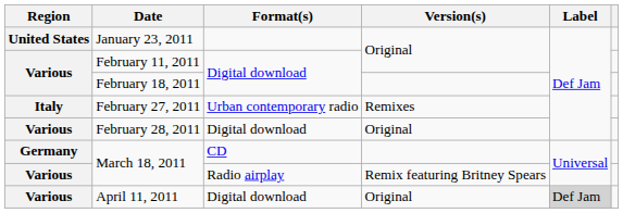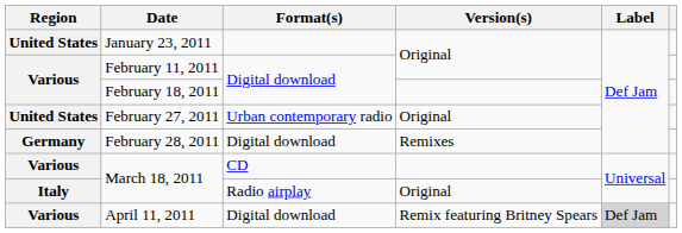 <table class="wikitable plainrowheaders">
 <tr>
 <th scope="col">Region</th>
 <th scope="col">Date</th>
 <th scope="col">Format(s)</th>
 <th scope="col">Version(s)</th>
 <th scope="col">Label</th>
 <th scope="col"></th>
 </tr>
 <tr>
 <th scope="row">United States</th>
 <td>January 23, 2011</td>
 <td></td>
 <td rowspan="2">Original</td>
 <td rowspan="5"><a href='#'>Def Jam</a></td>
 <td align="center"></td>
 </tr>
 <tr>
 <th scope="row" rowspan="2">Various</th>
 <td>February 11, 2011</td>
 <td rowspan="2"><a href='#'>Digital download</a></td>
 <td align="center"></td>
 </tr>
 <tr>
 <td>February 18, 2011</td>
 <td></td>
 <td align="center"></td>
 </tr>
 <tr>
-<th scope="row">Italy</th>
+<th scope="row">United States</th>
 <td>February 27, 2011</td>
 <td><a href='#'>Urban contemporary</a> radio</td>
+<td>Original</td>
+<td align="center"></td>
+</tr>
+<tr>
+<th scope="row">Germany</th>
+<td>February 28, 2011</td>
+<td>Digital download</td>
 <td>Remixes</td>
 <td align="center"></td>
 </tr>
 <tr>
 <th scope="row">Various</th>
-<td>February 28, 2011</td>
-<td>Digital download</td>
-<td>Original</td>
-<td align="center"></td>
-</tr>
-<tr>
-<th scope="row">Germany</th>
 <td rowspan="2">March 18, 2011</td>
 <td><a href='#'>CD</a></td>
 <td></td>
 <td rowspan="2"><a href='#'>Universal</a></td>
 <td align="center"></td>
 </tr>
 <tr>
-<th scope="row">Various</th>
+<th scope="row">Italy</th>
 <td>Radio <a href='#'>airplay</a></td>
-<td>Remix featuring Britney Spears</td>
+<td>Original</td>
 <td align="center"></td>
 </tr>
 <tr>
 <th scope="row">Various</th>
 <td>April 11, 2011</td>
 <td>Digital download</td>
-<td>Original</td>
+<td>Remix featuring Britney Spears</td>
 <td style="background: lightgrey;">Def Jam</td>
 <td align="center"></td>
 </tr>
 </table>
